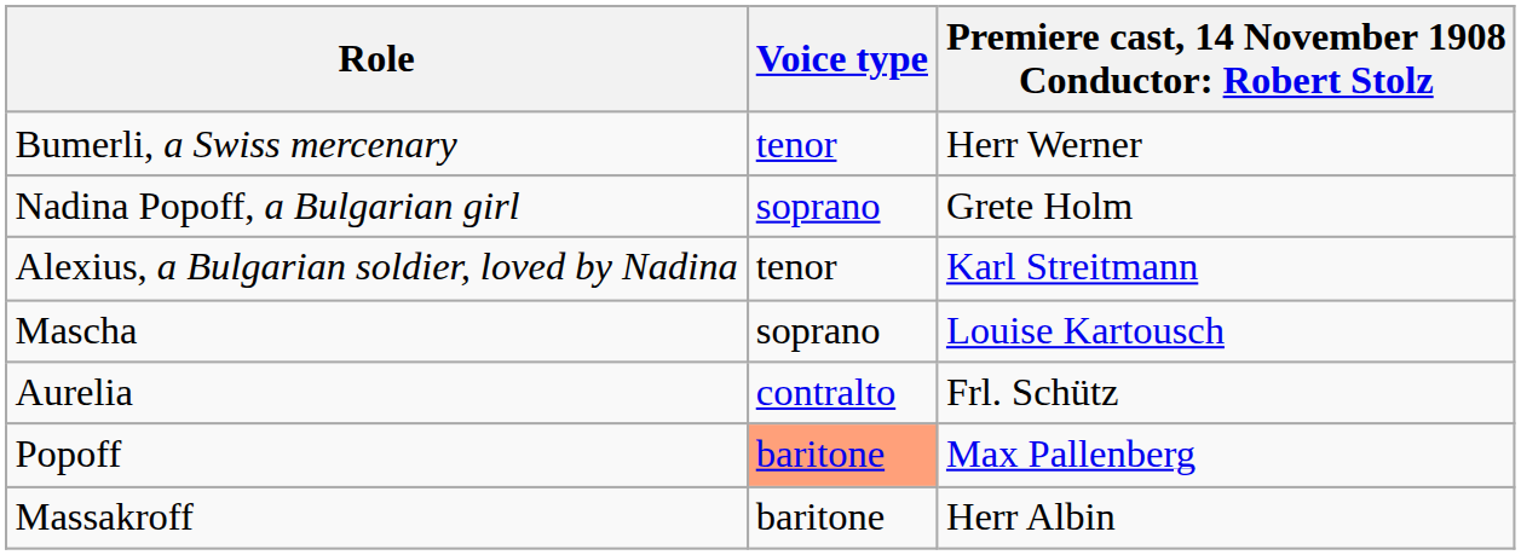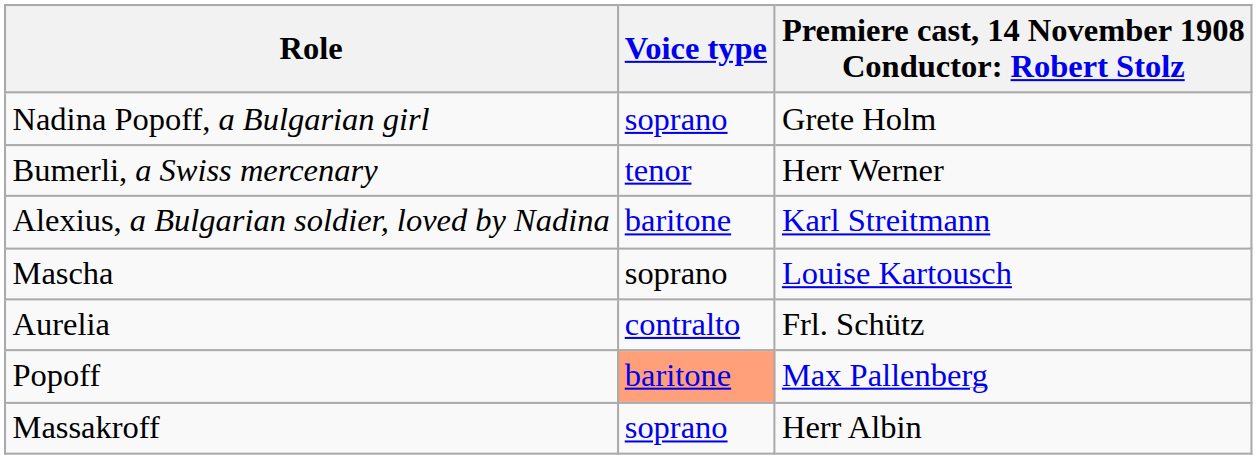 <table class="wikitable">
 <tr>
 <th>Role</th>
 <th><a href='#'>Voice type</a></th>
 <th>Premiere cast, 14 November 1908<br>Conductor: <a href='#'>Robert Stolz</a></th>
 </tr>
 <tr>
+<td>Nadina Popoff, <em>a Bulgarian girl</em></td>
+<td><a href='#'>soprano</a></td>
+<td>Grete Holm</td>
+</tr>
+<tr>
 <td>Bumerli, <em>a Swiss mercenary</em></td>
 <td><a href='#'>tenor</a></td>
 <td>Herr Werner</td>
 </tr>
 <tr>
-<td>Nadina Popoff, <em>a Bulgarian girl</em></td>
-<td><a href='#'>soprano</a></td>
-<td>Grete Holm</td>
-</tr>
-<tr>
 <td>Alexius, <em>a Bulgarian soldier, loved by Nadina</em></td>
-<td>tenor</td>
+<td><a href='#'>baritone</a></td>
 <td><a href='#'>Karl Streitmann</a></td>
 </tr>
 <tr>
 <td>Mascha</td>
 <td>soprano</td>
 <td><a href='#'>Louise Kartousch</a></td>
 </tr>
 <tr>
 <td>Aurelia</td>
 <td><a href='#'>contralto</a></td>
 <td>Frl. Schütz</td>
 </tr>
 <tr>
 <td>Popoff</td>
 <td style="background: lightsalmon;"><a href='#'>baritone</a></td>
 <td><a href='#'>Max Pallenberg</a></td>
 </tr>
 <tr>
 <td>Massakroff</td>
-<td>baritone</td>
+<td><a href='#'>soprano</a></td>
 <td>Herr Albin</td>
 </tr>
 </table>
